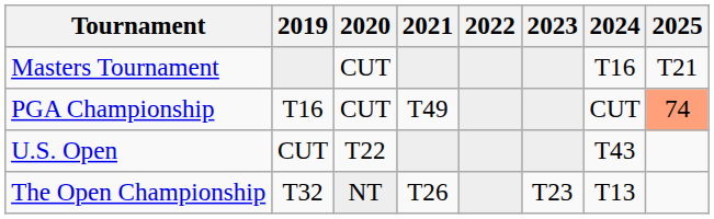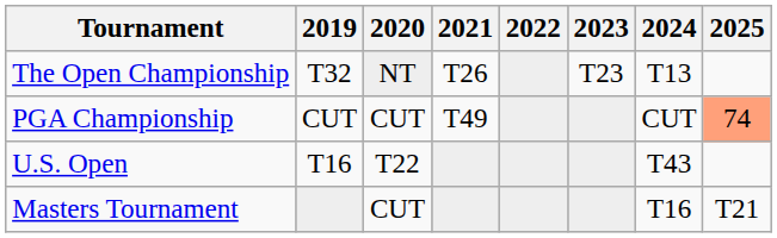 <table class="wikitable" style="font-size:95%;text-align:center;">
 <tr>
 <th>Tournament</th>
 <th>2019</th>
 <th>2020</th>
 <th>2021</th>
 <th>2022</th>
 <th>2023</th>
 <th>2024</th>
 <th>2025</th>
 </tr>
 <tr>
+<td align=left><a href='#'>The Open Championship</a></td>
+<td>T32</td>
+<td style="background:#eeeeee;">NT</td>
+<td>T26</td>
+<td style="background:#eeeeee;"></td>
+<td>T23</td>
+<td>T13</td>
+<td></td>
+</tr>
+<tr>
+<td align=left><a href='#'>PGA Championship</a></td>
+<td>CUT</td>
+<td>CUT</td>
+<td>T49</td>
+<td style="background:#eeeeee;"></td>
+<td style="background:#eeeeee;"></td>
+<td>CUT</td>
+<td style="background: lightsalmon;">74</td>
+</tr>
+<tr>
+<td align=left><a href='#'>U.S. Open</a></td>
+<td>T16</td>
+<td>T22</td>
+<td style="background:#eeeeee;"></td>
+<td style="background:#eeeeee;"></td>
+<td style="background:#eeeeee;"></td>
+<td>T43</td>
+<td></td>
+</tr>
+<tr>
 <td align=left><a href='#'>Masters Tournament</a></td>
 <td style="background:#eeeeee;"></td>
 <td>CUT</td>
 <td style="background:#eeeeee;"></td>
 <td style="background:#eeeeee;"></td>
 <td style="background:#eeeeee;"></td>
 <td>T16</td>
 <td>T21</td>
 </tr>
-<tr>
-<td align=left><a href='#'>PGA Championship</a></td>
-<td>T16</td>
-<td>CUT</td>
-<td>T49</td>
-<td style="background:#eeeeee;"></td>
-<td style="background:#eeeeee;"></td>
-<td>CUT</td>
-<td style="background: lightsalmon;">74</td>
-</tr>
-<tr>
-<td align=left><a href='#'>U.S. Open</a></td>
-<td>CUT</td>
-<td>T22</td>
-<td style="background:#eeeeee;"></td>
-<td style="background:#eeeeee;"></td>
-<td style="background:#eeeeee;"></td>
-<td>T43</td>
-<td></td>
-</tr>
-<tr>
-<td align=left><a href='#'>The Open Championship</a></td>
-<td>T32</td>
-<td style="background:#eeeeee;">NT</td>
-<td>T26</td>
-<td style="background:#eeeeee;"></td>
-<td>T23</td>
-<td>T13</td>
-<td></td>
-</tr>
 </table>
